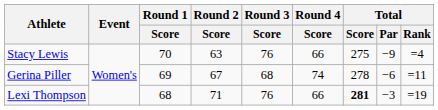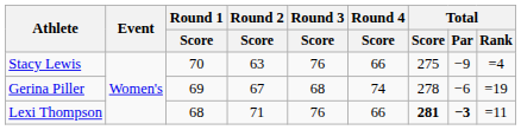 <table class=wikitable style=font-size:90%;text-align:center>
 <tr>
 <th rowspan=2>Athlete</th>
 <th rowspan=2>Event</th>
 <th>Round 1</th>
 <th>Round 2</th>
 <th>Round 3</th>
 <th>Round 4</th>
 <th colspan=3>Total</th>
 </tr>
 <tr style=font-size:95%>
 <th>Score</th>
 <th>Score</th>
 <th>Score</th>
 <th>Score</th>
 <th>Score</th>
 <th>Par</th>
 <th>Rank</th>
 </tr>
 <tr>
 <td align=left><a href='#'>Stacy Lewis</a></td>
 <td align=left rowspan=3><a href='#'>Women's</a></td>
 <td>70</td>
 <td>63</td>
 <td>76</td>
 <td>66</td>
 <td>275</td>
 <td>−9</td>
 <td>=4</td>
 </tr>
 <tr>
 <td align=left><a href='#'>Gerina Piller</a></td>
 <td>69</td>
 <td>67</td>
 <td>68</td>
 <td>74</td>
 <td>278</td>
 <td>−6</td>
-<td>=11</td>
+<td>=19</td>
 </tr>
 <tr>
 <td align=left><a href='#'>Lexi Thompson</a></td>
 <td>68</td>
 <td>71</td>
 <td>76</td>
 <td>66</td>
 <td><strong>281</strong></td>
-<td>−3</td>
-<td>=19</td>
+<td><strong>−3</strong></td>
+<td>=11</td>
 </tr>
 </table>
